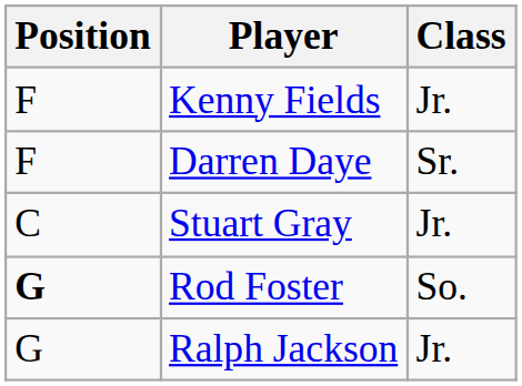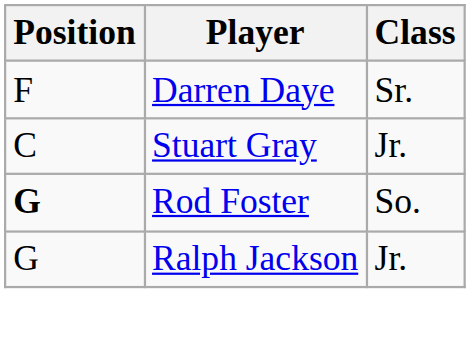 <table class="wikitable">
 <tr>
 <th>Position</th>
 <th>Player</th>
 <th>Class</th>
-</tr>
-<tr>
-<td>F</td>
-<td><a href='#'>Kenny Fields</a></td>
-<td>Jr.</td>
 </tr>
 <tr>
 <td>F</td>
 <td><a href='#'>Darren Daye</a></td>
 <td>Sr.</td>
 </tr>
 <tr>
 <td>C</td>
 <td><a href='#'>Stuart Gray</a></td>
 <td>Jr.</td>
 </tr>
 <tr>
 <td><strong>G</strong></td>
 <td><a href='#'>Rod Foster</a></td>
 <td>So.</td>
 </tr>
 <tr>
 <td>G</td>
 <td><a href='#'>Ralph Jackson</a></td>
 <td>Jr.</td>
 </tr>
 </table>
